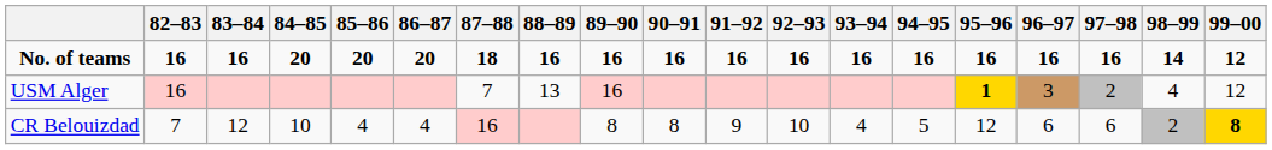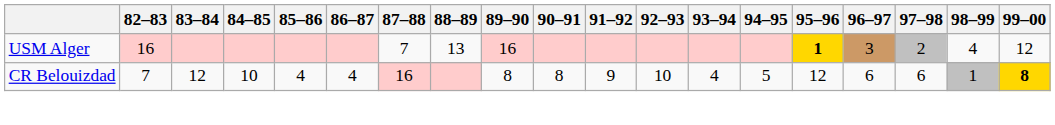 <table border=1  bordercolor="#CCCCCC" class=wikitable style="font-size:90%;">
 <tr align=LEFT valign=CENTER>
 <th></th>
 <th>82–83</th>
 <th>83–84</th>
 <th>84–85</th>
 <th>85–86</th>
 <th>86–87</th>
 <th>87–88</th>
 <th>88–89</th>
 <th>89–90</th>
 <th>90–91</th>
 <th>91–92</th>
 <th>92–93</th>
 <th>93–94</th>
 <th>94–95</th>
 <th>95–96</th>
 <th>96–97</th>
 <th>97–98</th>
 <th>98–99</th>
 <th>99–00</th>
-</tr>
-<tr align=CENTER>
-<td><strong>No. of teams</strong></td>
-<td><strong>16</strong></td>
-<td><strong>16</strong></td>
-<td><strong>20</strong></td>
-<td><strong>20</strong></td>
-<td><strong>20</strong></td>
-<td><strong>18</strong></td>
-<td><strong>16</strong></td>
-<td><strong>16</strong></td>
-<td><strong>16</strong></td>
-<td><strong>16</strong></td>
-<td><strong>16</strong></td>
-<td><strong>16</strong></td>
-<td><strong>16</strong></td>
-<td><strong>16</strong></td>
-<td><strong>16</strong></td>
-<td><strong>16</strong></td>
-<td><strong>14</strong></td>
-<td><strong>12</strong></td>
 </tr>
 <tr align=CENTER valign=BOTTOM>
 <td align=LEFT><a href='#'>USM Alger</a></td>
 <td bgcolor=#FFCCCC>16</td>
 <td bgcolor=#FFCCCC></td>
 <td bgcolor=#FFCCCC></td>
 <td bgcolor=#FFCCCC></td>
 <td bgcolor=#FFCCCC></td>
 <td>7</td>
 <td>13</td>
 <td bgcolor=#FFCCCC>16</td>
 <td bgcolor=#FFCCCC></td>
 <td bgcolor=#FFCCCC></td>
 <td bgcolor=#FFCCCC></td>
 <td bgcolor=#FFCCCC></td>
 <td bgcolor=#FFCCCC></td>
 <td bgcolor=gold><strong>1</strong></td>
 <td bgcolor=#cc9966>3</td>
 <td bgcolor=silver>2</td>
 <td>4</td>
 <td>12</td>
 </tr>
 <tr align=CENTER valign=BOTTOM>
 <td align=LEFT><a href='#'>CR Belouizdad</a></td>
 <td>7</td>
 <td>12</td>
 <td>10</td>
 <td>4</td>
 <td>4</td>
 <td bgcolor=#FFCCCC>16</td>
 <td bgcolor=#FFCCCC></td>
 <td>8</td>
 <td>8</td>
 <td>9</td>
 <td>10</td>
 <td>4</td>
 <td>5</td>
 <td>12</td>
 <td>6</td>
 <td>6</td>
-<td bgcolor=silver>2</td>
+<td bgcolor=silver>1</td>
 <td bgcolor=gold><strong>8</strong></td>
 </tr>
 </table>
